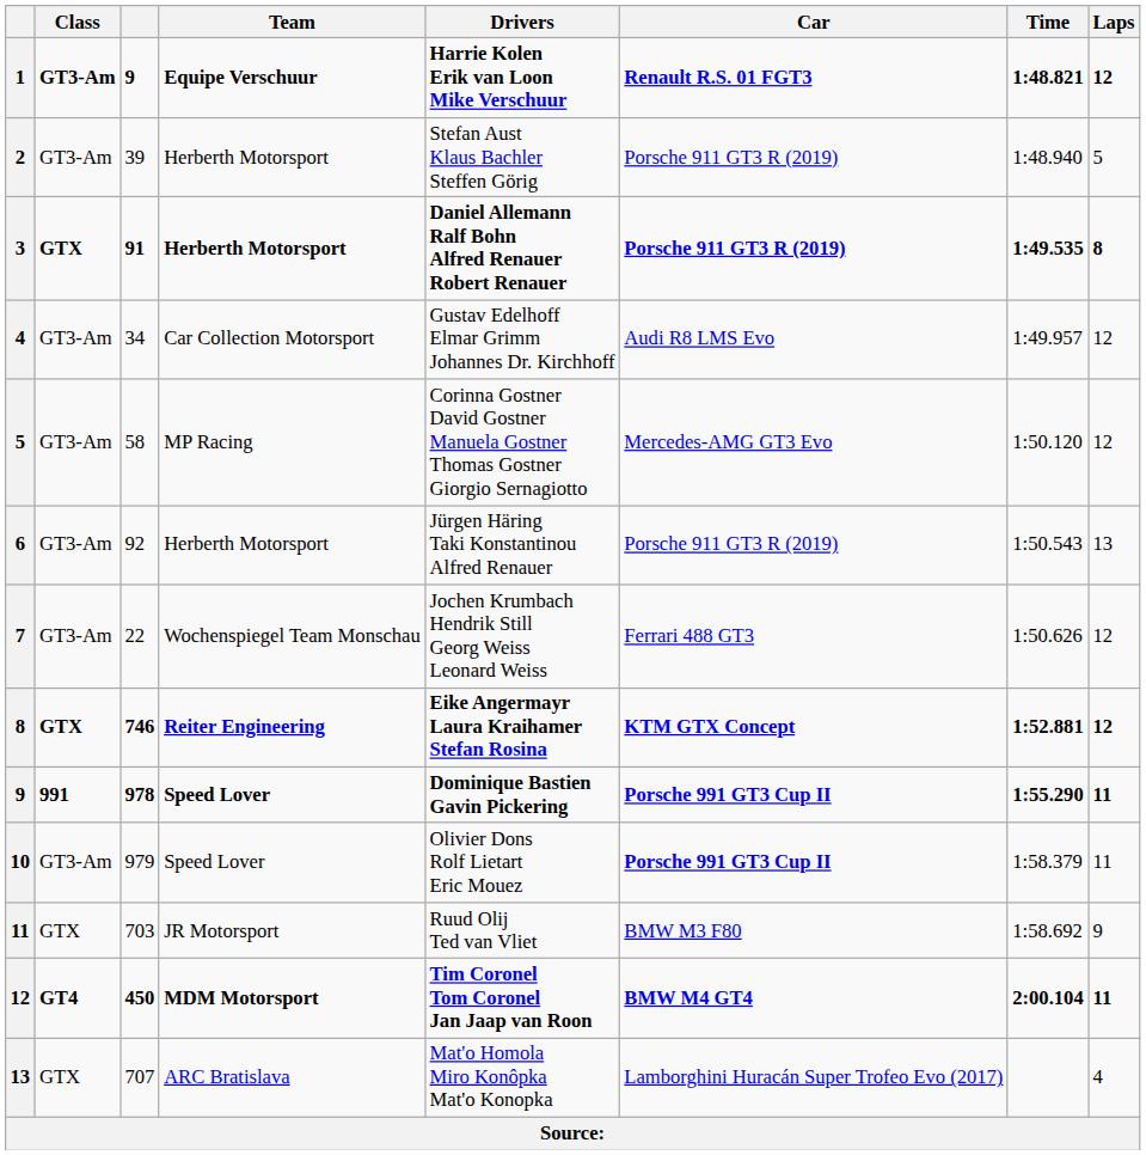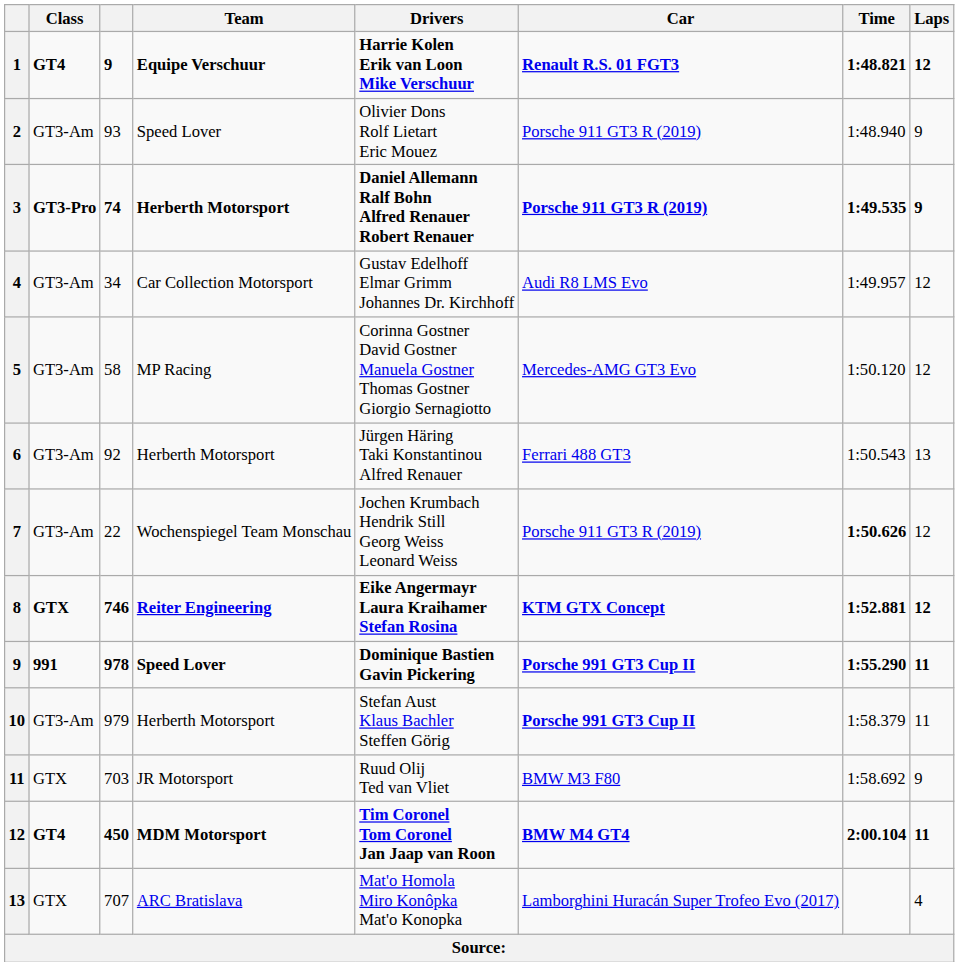 <table class="wikitable" style="font-size: 85%;">
 <tr>
 <th></th>
 <th>Class</th>
 <th></th>
 <th>Team</th>
 <th>Drivers</th>
 <th>Car</th>
 <th>Time</th>
 <th>Laps</th>
 </tr>
 <tr>
 <th>1</th>
-<td><strong>GT3-Am</strong></td>
+<td><strong>GT4</strong></td>
 <td><strong>9</strong></td>
 <td><strong> Equipe Verschuur</strong></td>
 <td><strong> Harrie Kolen<br> Erik van Loon<br> <a href='#'>Mike Verschuur</a></strong></td>
 <td><strong><a href='#'>Renault R.S. 01 FGT3</a></strong></td>
 <td><strong>1:48.821</strong></td>
 <td><strong>12</strong></td>
 </tr>
 <tr>
 <th>2</th>
 <td>GT3-Am</td>
-<td>39</td>
-<td> Herberth Motorsport</td>
-<td> Stefan Aust<br> <a href='#'>Klaus Bachler</a><br> Steffen Görig</td>
+<td>93</td>
+<td> Speed Lover</td>
+<td> Olivier Dons<br> Rolf Lietart<br> Eric Mouez</td>
 <td><a href='#'>Porsche 911 GT3 R (2019)</a></td>
 <td>1:48.940</td>
-<td>5</td>
+<td>9</td>
 </tr>
 <tr>
 <th>3</th>
-<td><strong>GTX</strong></td>
-<td><strong>91</strong></td>
+<td><strong>GT3-Pro</strong></td>
+<td><strong>74</strong></td>
 <td><strong> Herberth Motorsport</strong></td>
 <td><strong> Daniel Allemann<br> Ralf Bohn<br> Alfred Renauer<br> Robert Renauer</strong></td>
 <td><strong><a href='#'>Porsche 911 GT3 R (2019)</a></strong></td>
 <td><strong>1:49.535</strong></td>
-<td><strong>8</strong></td>
+<td><strong>9</strong></td>
 </tr>
 <tr>
 <th>4</th>
 <td>GT3-Am</td>
 <td>34</td>
 <td> Car Collection Motorsport</td>
 <td> Gustav Edelhoff<br> Elmar Grimm<br> Johannes Dr. Kirchhoff</td>
 <td><a href='#'>Audi R8 LMS Evo</a></td>
 <td>1:49.957</td>
 <td>12</td>
 </tr>
 <tr>
 <th>5</th>
 <td>GT3-Am</td>
 <td>58</td>
 <td> MP Racing</td>
 <td> Corinna Gostner<br> David Gostner<br> <a href='#'>Manuela Gostner</a><br> Thomas Gostner<br> Giorgio Sernagiotto</td>
 <td><a href='#'>Mercedes-AMG GT3 Evo</a></td>
 <td>1:50.120</td>
 <td>12</td>
 </tr>
 <tr>
 <th>6</th>
 <td>GT3-Am</td>
 <td>92</td>
 <td> Herberth Motorsport</td>
 <td> Jürgen Häring<br> Taki Konstantinou<br> Alfred Renauer</td>
-<td><a href='#'>Porsche 911 GT3 R (2019)</a></td>
+<td><a href='#'>Ferrari 488 GT3</a></td>
 <td>1:50.543</td>
 <td>13</td>
 </tr>
 <tr>
 <th>7</th>
 <td>GT3-Am</td>
 <td>22</td>
 <td> Wochenspiegel Team Monschau</td>
 <td> Jochen Krumbach<br> Hendrik Still<br> Georg Weiss<br> Leonard Weiss</td>
-<td><a href='#'>Ferrari 488 GT3</a></td>
-<td>1:50.626</td>
+<td><a href='#'>Porsche 911 GT3 R (2019)</a></td>
+<td><strong>1:50.626</strong></td>
 <td>12</td>
 </tr>
 <tr>
 <th>8</th>
 <td><strong>GTX</strong></td>
 <td><strong>746</strong></td>
 <td><strong> <a href='#'>Reiter Engineering</a></strong></td>
 <td><strong> Eike Angermayr<br> Laura Kraihamer<br> <a href='#'>Stefan Rosina</a></strong></td>
 <td><strong><a href='#'>KTM GTX Concept</a></strong></td>
 <td><strong>1:52.881</strong></td>
 <td><strong>12</strong></td>
 </tr>
 <tr>
 <th>9</th>
 <td><strong>991</strong></td>
 <td><strong>978</strong></td>
 <td><strong> Speed Lover</strong></td>
 <td><strong> Dominique Bastien<br> Gavin Pickering</strong></td>
 <td><strong><a href='#'>Porsche 991 GT3 Cup II</a></strong></td>
 <td><strong>1:55.290</strong></td>
 <td><strong>11</strong></td>
 </tr>
 <tr>
 <th>10</th>
 <td>GT3-Am</td>
 <td>979</td>
-<td> Speed Lover</td>
-<td> Olivier Dons<br> Rolf Lietart<br> Eric Mouez</td>
+<td> Herberth Motorsport</td>
+<td> Stefan Aust<br> <a href='#'>Klaus Bachler</a><br> Steffen Görig</td>
 <td><strong><a href='#'>Porsche 991 GT3 Cup II</a></strong></td>
 <td>1:58.379</td>
 <td>11</td>
 </tr>
 <tr>
 <th>11</th>
 <td>GTX</td>
 <td>703</td>
 <td> JR Motorsport</td>
 <td> Ruud Olij<br> Ted van Vliet</td>
 <td><a href='#'>BMW M3 F80</a></td>
 <td>1:58.692</td>
 <td>9</td>
 </tr>
 <tr>
 <th>12</th>
 <td><strong>GT4</strong></td>
 <td><strong>450</strong></td>
 <td><strong> MDM Motorsport</strong></td>
 <td><strong> <a href='#'>Tim Coronel</a><br> <a href='#'>Tom Coronel</a><br> Jan Jaap van Roon</strong></td>
 <td><strong><a href='#'>BMW M4 GT4</a></strong></td>
 <td><strong>2:00.104</strong></td>
 <td><strong>11</strong></td>
 </tr>
 <tr>
 <th>13</th>
 <td>GTX</td>
 <td>707</td>
 <td> <a href='#'>ARC Bratislava</a></td>
 <td> <a href='#'>Mat'o Homola</a><br> <a href='#'>Miro Konôpka</a><br> Mat'o Konopka</td>
 <td><a href='#'>Lamborghini Huracán Super Trofeo Evo (2017)</a></td>
 <td></td>
 <td>4</td>
 </tr>
 <tr>
 <th colspan=8>Source:</th>
 </tr>
 </table>
